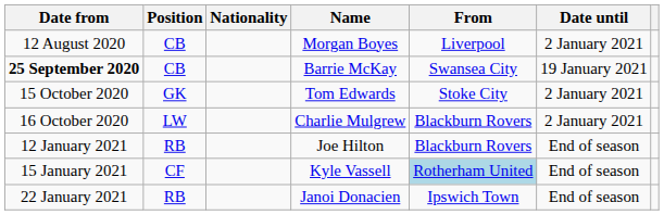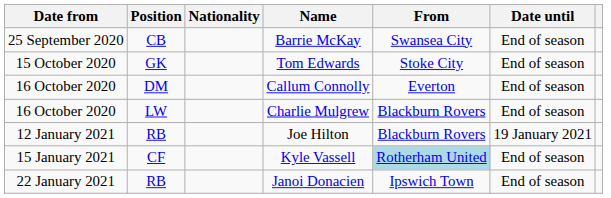 <table class="wikitable" style="text-align:center;">
 <tr>
 <th>Date from</th>
 <th>Position</th>
 <th>Nationality</th>
 <th>Name</th>
 <th>From</th>
 <th>Date until</th>
 <th></th>
 </tr>
 <tr>
-<td>12 August 2020</td>
-<td><a href='#'>CB</a></td>
-<td></td>
-<td><a href='#'>Morgan Boyes</a></td>
-<td> <a href='#'>Liverpool</a></td>
-<td>2 January 2021</td>
-<td></td>
-</tr>
-<tr>
-<td><strong>25 September 2020</strong></td>
+<td>25 September 2020</td>
 <td><a href='#'>CB</a></td>
 <td></td>
 <td><a href='#'>Barrie McKay</a></td>
 <td> <a href='#'>Swansea City</a></td>
-<td>19 January 2021</td>
+<td>End of season</td>
 <td></td>
 </tr>
 <tr>
 <td>15 October 2020</td>
 <td><a href='#'>GK</a></td>
 <td></td>
 <td><a href='#'>Tom Edwards</a></td>
 <td> <a href='#'>Stoke City</a></td>
-<td>2 January 2021</td>
+<td>End of season</td>
+<td></td>
+</tr>
+<tr>
+<td>16 October 2020</td>
+<td><a href='#'>DM</a></td>
+<td></td>
+<td><a href='#'>Callum Connolly</a></td>
+<td> <a href='#'>Everton</a></td>
+<td>End of season</td>
 <td></td>
 </tr>
 <tr>
 <td>16 October 2020</td>
 <td><a href='#'>LW</a></td>
 <td></td>
 <td><a href='#'>Charlie Mulgrew</a></td>
 <td> <a href='#'>Blackburn Rovers</a></td>
-<td>2 January 2021</td>
+<td>End of season</td>
 <td></td>
 </tr>
 <tr>
 <td>12 January 2021</td>
 <td><a href='#'>RB</a></td>
 <td></td>
 <td>Joe Hilton</td>
 <td> <a href='#'>Blackburn Rovers</a></td>
-<td>End of season</td>
+<td>19 January 2021</td>
 <td></td>
 </tr>
 <tr>
 <td>15 January 2021</td>
 <td><a href='#'>CF</a></td>
 <td></td>
 <td><a href='#'>Kyle Vassell</a></td>
 <td style="background: lightblue;"> <a href='#'>Rotherham United</a></td>
 <td>End of season</td>
 <td></td>
 </tr>
 <tr>
 <td>22 January 2021</td>
 <td><a href='#'>RB</a></td>
 <td></td>
 <td><a href='#'>Janoi Donacien</a></td>
 <td> <a href='#'>Ipswich Town</a></td>
 <td>End of season</td>
 <td></td>
 </tr>
 </table>
